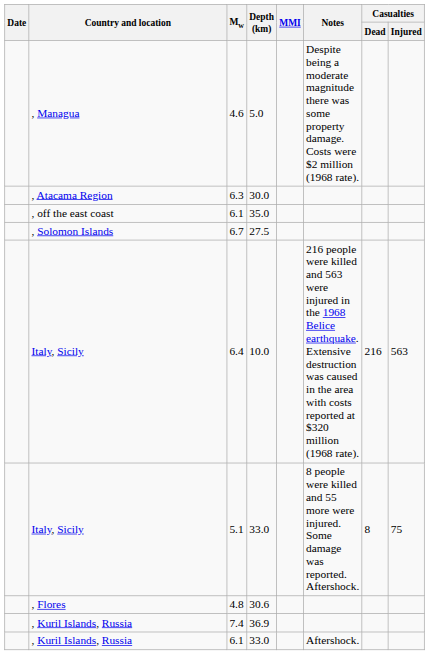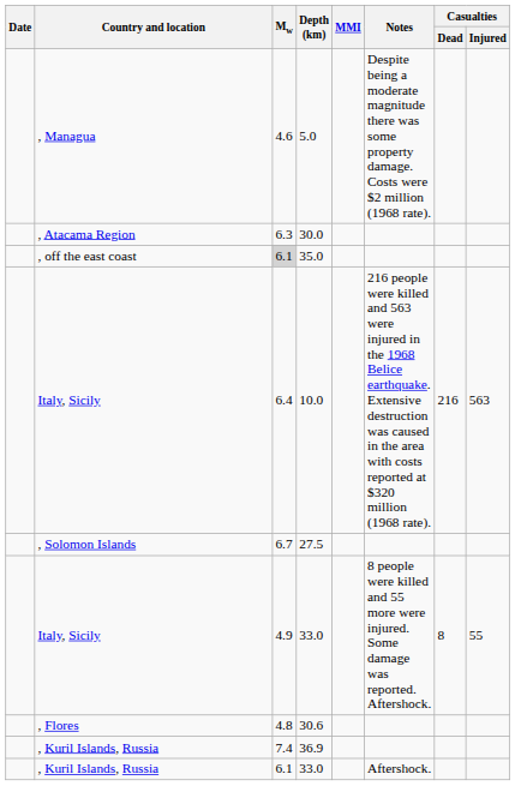 <table class="wikitable sortable sort-under" style="border:1px black; margin-left:1em;">
 <tr>
 <th rowspan="2"><small>Date</small></th>
 <th rowspan="2" style="width: 310px"><small>Country and location</small></th>
 <th rowspan="2"><small>M<sub>w</sub></small></th>
 <th rowspan="2"><small>Depth (km)</small></th>
 <th rowspan="2"><small><a href='#'>MMI</a></small></th>
 <th rowspan="2" class="unsortable"><small>Notes</small></th>
 <th colspan="2"><small>Casualties</small></th>
 </tr>
 <tr>
 <th><small>Dead</small></th>
 <th><small>Injured</small></th>
 </tr>
 <tr>
 <td></td>
 <td>, <a href='#'>Managua</a></td>
 <td>4.6</td>
 <td>5.0</td>
 <td></td>
 <td>Despite being a moderate magnitude there was some property damage. Costs were $2 million (1968 rate).</td>
 <td></td>
 <td></td>
 </tr>
 <tr>
 <td></td>
 <td>, <a href='#'>Atacama Region</a></td>
 <td>6.3</td>
 <td>30.0</td>
 <td></td>
 <td></td>
 <td></td>
 <td></td>
 </tr>
 <tr>
 <td></td>
 <td>, off the east coast</td>
-<td>6.1</td>
+<td style="background: lightgrey;">6.1</td>
 <td>35.0</td>
-<td></td>
-<td></td>
-<td></td>
-<td></td>
-</tr>
-<tr>
-<td></td>
-<td>, <a href='#'>Solomon Islands</a></td>
-<td>6.7</td>
-<td>27.5</td>
 <td></td>
 <td></td>
 <td></td>
 <td></td>
 </tr>
 <tr>
 <td></td>
 <td> <a href='#'>Italy</a>, <a href='#'>Sicily</a></td>
 <td>6.4</td>
 <td>10.0</td>
 <td></td>
 <td>216 people were killed and 563 were injured in the <a href='#'>1968 Belice earthquake</a>. Extensive destruction was caused in the area with costs reported at $320 million (1968 rate).</td>
 <td>216</td>
 <td>563</td>
 </tr>
 <tr>
 <td></td>
+<td>, <a href='#'>Solomon Islands</a></td>
+<td>6.7</td>
+<td>27.5</td>
+<td></td>
+<td></td>
+<td></td>
+<td></td>
+</tr>
+<tr>
+<td></td>
 <td> <a href='#'>Italy</a>, <a href='#'>Sicily</a></td>
-<td>5.1</td>
+<td>4.9</td>
 <td>33.0</td>
 <td></td>
 <td>8 people were killed and 55 more were injured. Some damage was reported. Aftershock.</td>
 <td>8</td>
-<td>75</td>
+<td>55</td>
 </tr>
 <tr>
 <td></td>
 <td>, <a href='#'>Flores</a></td>
 <td>4.8</td>
 <td>30.6</td>
 <td></td>
 <td></td>
 <td></td>
 <td></td>
 </tr>
 <tr>
 <td></td>
 <td>, <a href='#'>Kuril Islands</a>, <a href='#'>Russia</a></td>
 <td>7.4</td>
 <td>36.9</td>
 <td></td>
 <td></td>
 <td></td>
 <td></td>
 </tr>
 <tr>
 <td></td>
 <td>, <a href='#'>Kuril Islands</a>, <a href='#'>Russia</a></td>
 <td>6.1</td>
 <td>33.0</td>
 <td></td>
 <td>Aftershock.</td>
 <td></td>
 <td></td>
 </tr>
 </table>
